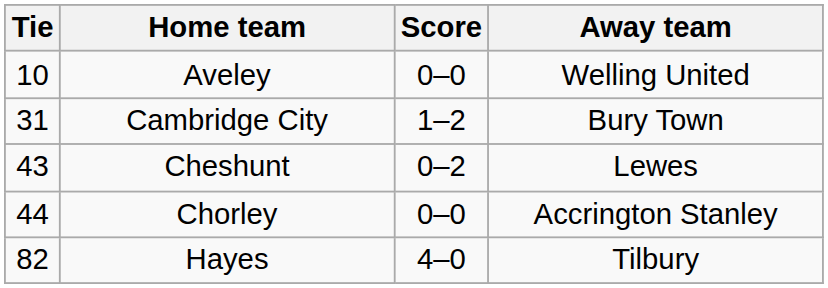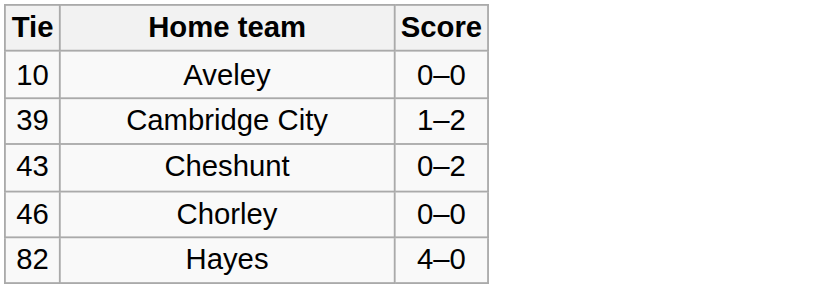 <table class="wikitable" style="text-align:center;">
 <tr>
 <th width=20>Tie</th>
 <th width=175>Home team</th>
 <th width=20>Score</th>
-<th width=175>Away team</th>
 </tr>
 <tr>
 <td>10</td>
 <td>Aveley</td>
 <td>0–0</td>
-<td>Welling United</td>
 </tr>
 <tr>
-<td>31</td>
+<td>39</td>
 <td>Cambridge City</td>
 <td>1–2</td>
-<td>Bury Town</td>
 </tr>
 <tr>
 <td>43</td>
 <td>Cheshunt</td>
 <td>0–2</td>
-<td>Lewes</td>
 </tr>
 <tr>
-<td>44</td>
+<td>46</td>
 <td>Chorley</td>
 <td>0–0</td>
-<td>Accrington Stanley</td>
 </tr>
 <tr>
 <td>82</td>
 <td>Hayes</td>
 <td>4–0</td>
-<td>Tilbury</td>
 </tr>
 </table>
